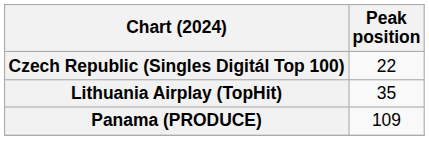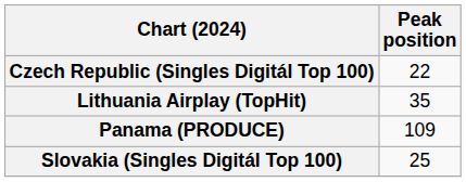 <table class="wikitable sortable plainrowheaders" style="text-align:center">
 <tr>
 <th scope="col">Chart (2024)</th>
 <th scope="col">Peak<br>position</th>
 </tr>
 <tr>
 <th scope="row">Czech Republic (Singles Digitál Top 100)</th>
 <td>22</td>
 </tr>
 <tr>
 <th scope="row">Lithuania Airplay (TopHit)</th>
 <td>35</td>
 </tr>
 <tr>
 <th scope="row">Panama (PRODUCE)</th>
 <td>109</td>
 </tr>
 <tr>
+<th scope="row">Slovakia (Singles Digitál Top 100)</th>
+<td>25</td>
+</tr>
+<tr>
 </tr>
 </table>
